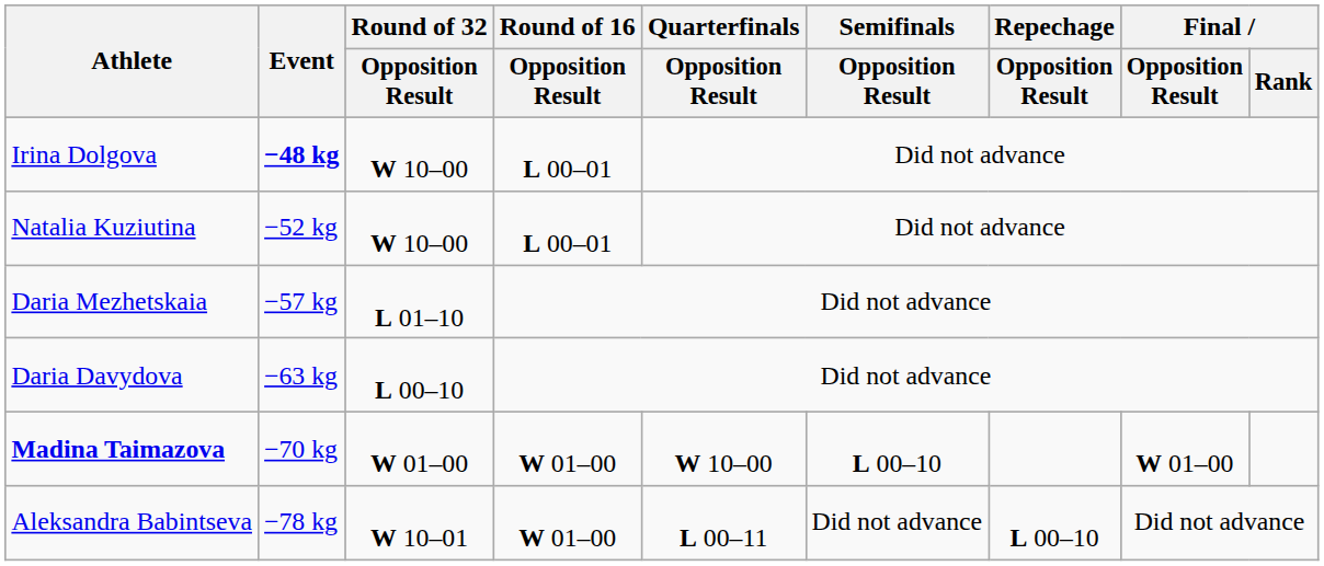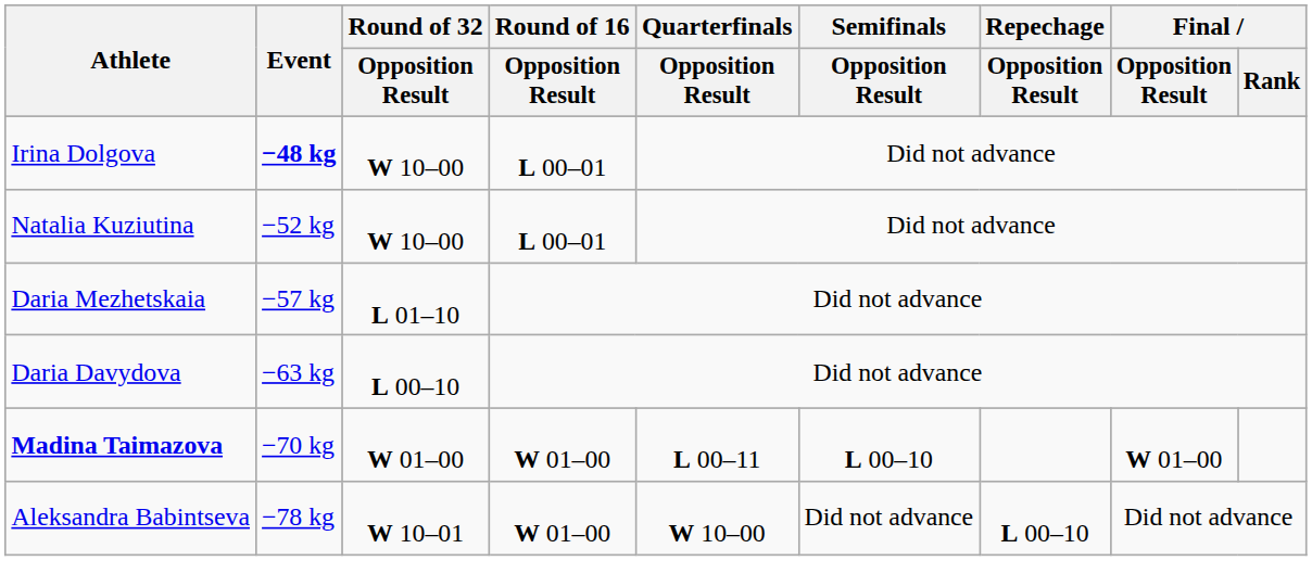 <table class=wikitable style="text-align:center; font-size:90%">
 <tr>
 <th rowspan=2>Athlete</th>
 <th rowspan=2>Event</th>
 <th>Round of 32</th>
 <th>Round of 16</th>
 <th>Quarterfinals</th>
 <th>Semifinals</th>
 <th>Repechage</th>
 <th colspan=2>Final / </th>
 </tr>
 <tr style="font-size:95%">
 <th>Opposition<br>Result</th>
 <th>Opposition<br>Result</th>
 <th>Opposition<br>Result</th>
 <th>Opposition<br>Result</th>
 <th>Opposition<br>Result</th>
 <th>Opposition<br>Result</th>
 <th>Rank</th>
 </tr>
 <tr>
 <td align=left><a href='#'>Irina Dolgova</a></td>
 <td align=left><strong><a href='#'>−48 kg</a></strong></td>
 <td><br><strong>W</strong> 10–00</td>
 <td><br><strong>L</strong> 00–01</td>
 <td colspan=5>Did not advance</td>
 </tr>
 <tr>
 <td align=left><a href='#'>Natalia Kuziutina</a></td>
 <td align=left><a href='#'>−52 kg</a></td>
 <td><br><strong>W</strong> 10–00</td>
 <td><br><strong>L</strong> 00–01</td>
 <td colspan=5>Did not advance</td>
 </tr>
 <tr>
 <td align=left><a href='#'>Daria Mezhetskaia</a></td>
 <td align=left><a href='#'>−57 kg</a></td>
 <td><br><strong>L</strong> 01–10</td>
 <td colspan=6>Did not advance</td>
 </tr>
 <tr>
 <td align=left><a href='#'>Daria Davydova</a></td>
 <td align=left><a href='#'>−63 kg</a></td>
 <td><br><strong>L</strong> 00–10</td>
 <td colspan=6>Did not advance</td>
 </tr>
 <tr>
 <td align=left><strong><a href='#'>Madina Taimazova</a></strong></td>
 <td align=left><a href='#'>−70 kg</a></td>
 <td><br><strong>W</strong> 01–00</td>
 <td><br><strong>W</strong> 01–00</td>
-<td><br><strong>W</strong> 10–00</td>
+<td><br><strong>L</strong> 00–11</td>
 <td><br><strong>L</strong> 00–10</td>
 <td></td>
 <td><br><strong>W</strong> 01–00</td>
 <td></td>
 </tr>
 <tr>
 <td align=left><a href='#'>Aleksandra Babintseva</a></td>
 <td align=left><a href='#'>−78 kg</a></td>
 <td><br><strong>W</strong> 10–01</td>
 <td><br><strong>W</strong> 01–00</td>
-<td><br><strong>L</strong> 00–11</td>
+<td><br><strong>W</strong> 10–00</td>
 <td>Did not advance</td>
 <td><br><strong>L</strong> 00–10</td>
 <td colspan=2>Did not advance</td>
 </tr>
 </table>
